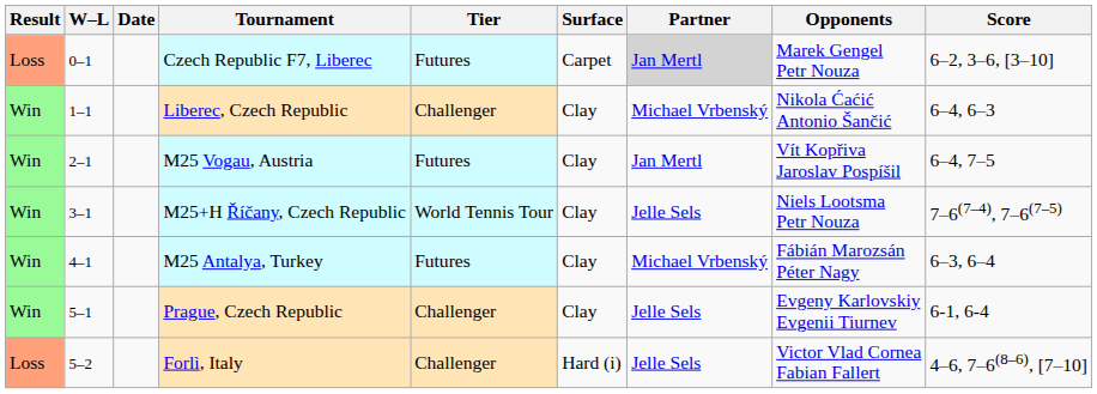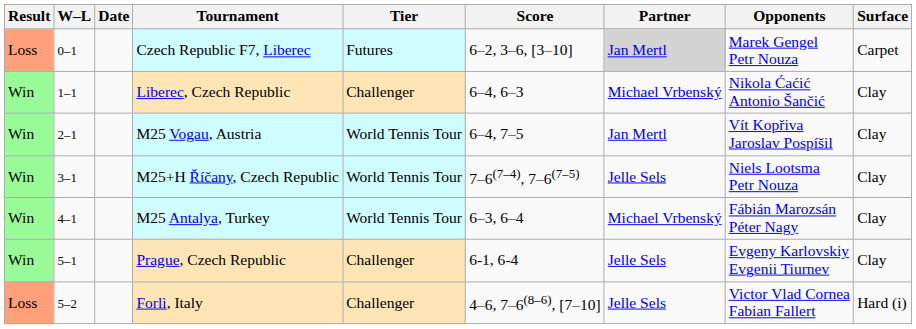 <table class="sortable wikitable">
 <tr>
 <th>Result</th>
 <th class="unsortable">W–L</th>
 <th>Date</th>
 <th>Tournament</th>
 <th>Tier</th>
-<th>Surface</th>
+<th class="unsortable">Score</th>
 <th>Partner</th>
 <th>Opponents</th>
-<th class="unsortable">Score</th>
+<th>Surface</th>
 </tr>
 <tr>
 <td bgcolor=#FFA07A>Loss</td>
 <td><small>0–1</small></td>
 <td></td>
 <td style="background:#cffcff;">Czech Republic F7, <a href='#'>Liberec</a></td>
 <td style="background:#cffcff;">Futures</td>
-<td>Carpet</td>
+<td>6–2, 3–6, [3–10]</td>
 <td style="background: lightgrey;"> <a href='#'>Jan Mertl</a></td>
 <td> <a href='#'>Marek Gengel</a><br> <a href='#'>Petr Nouza</a></td>
-<td>6–2, 3–6, [3–10]</td>
+<td>Carpet</td>
 </tr>
 <tr>
 <td bgcolor=98fb98>Win</td>
 <td><small>1–1</small></td>
 <td></td>
 <td style="background:moccasin;"><a href='#'>Liberec</a>, Czech Republic</td>
 <td style="background:moccasin;">Challenger</td>
-<td>Clay</td>
+<td>6–4, 6–3</td>
 <td> <a href='#'>Michael Vrbenský</a></td>
 <td> <a href='#'>Nikola Ćaćić</a><br> <a href='#'>Antonio Šančić</a></td>
-<td>6–4, 6–3</td>
+<td>Clay</td>
 </tr>
 <tr>
 <td bgcolor=98fb98>Win</td>
 <td><small>2–1</small></td>
 <td></td>
 <td style="background:#cffcff;">M25 <a href='#'>Vogau</a>, Austria</td>
-<td style="background:#cffcff;">Futures</td>
-<td>Clay</td>
+<td style="background:#cffcff;">World Tennis Tour</td>
+<td>6–4, 7–5</td>
 <td> <a href='#'>Jan Mertl</a></td>
 <td> <a href='#'>Vít Kopřiva</a><br> <a href='#'>Jaroslav Pospíšil</a></td>
-<td>6–4, 7–5</td>
+<td>Clay</td>
 </tr>
 <tr>
 <td bgcolor=98fb98>Win</td>
 <td><small>3–1</small></td>
 <td></td>
 <td style="background:#cffcff;">M25+H <a href='#'>Říčany</a>, Czech Republic</td>
 <td style="background:#cffcff;">World Tennis Tour</td>
-<td>Clay</td>
+<td>7–6<sup>(7–4)</sup>, 7–6<sup>(7–5)</sup></td>
 <td> <a href='#'>Jelle Sels</a></td>
 <td> <a href='#'>Niels Lootsma</a><br> <a href='#'>Petr Nouza</a></td>
-<td>7–6<sup>(7–4)</sup>, 7–6<sup>(7–5)</sup></td>
+<td>Clay</td>
 </tr>
 <tr>
 <td bgcolor=98fb98>Win</td>
 <td><small>4–1</small></td>
 <td></td>
 <td style="background:#cffcff;">M25 <a href='#'>Antalya</a>, Turkey</td>
-<td style="background:#cffcff;">Futures</td>
-<td>Clay</td>
+<td style="background:#cffcff;">World Tennis Tour</td>
+<td>6–3, 6–4</td>
 <td> <a href='#'>Michael Vrbenský</a></td>
 <td> <a href='#'>Fábián Marozsán</a><br> <a href='#'>Péter Nagy</a></td>
-<td>6–3, 6–4</td>
+<td>Clay</td>
 </tr>
 <tr>
 <td bgcolor=98fb98>Win</td>
 <td><small>5–1</small></td>
 <td></td>
 <td style="background:moccasin;"><a href='#'>Prague</a>, Czech Republic</td>
 <td style="background:moccasin;">Challenger</td>
-<td>Clay</td>
+<td>6-1, 6-4</td>
 <td> <a href='#'>Jelle Sels</a></td>
 <td> <a href='#'>Evgeny Karlovskiy</a><br> <a href='#'>Evgenii Tiurnev</a></td>
-<td>6-1, 6-4</td>
+<td>Clay</td>
 </tr>
 <tr>
 <td bgcolor=FFA07A>Loss</td>
 <td><small>5–2</small></td>
 <td></td>
 <td style="background:moccasin;"><a href='#'>Forlì</a>, Italy</td>
 <td style="background:moccasin;">Challenger</td>
-<td>Hard (i)</td>
+<td>4–6, 7–6<sup>(8–6)</sup>, [7–10]</td>
 <td> <a href='#'>Jelle Sels</a></td>
 <td> <a href='#'>Victor Vlad Cornea</a><br> <a href='#'>Fabian Fallert</a></td>
-<td>4–6, 7–6<sup>(8–6)</sup>, [7–10]</td>
+<td>Hard (i)</td>
 </tr>
 </table>
